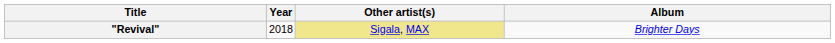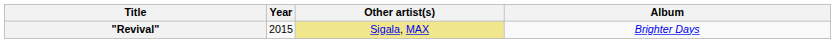 <table class="wikitable plainrowheaders" style="text-align:center;">
 <tr>
 <th scope="col" style="width:24em;">Title</th>
 <th scope="col" style="width:1em;">Year</th>
 <th scope="col" style="width:19em;">Other artist(s)</th>
 <th scope="col" style="width:30em;">Album</th>
 </tr>
 <tr>
 <th scope="row">"Revival"</th>
-<td>2018</td>
+<td>2015</td>
 <td style="background: khaki;"><a href='#'>Sigala</a>, <a href='#'>MAX</a></td>
 <td><em><a href='#'>Brighter Days</a></em></td>
 </tr>
 </table>
